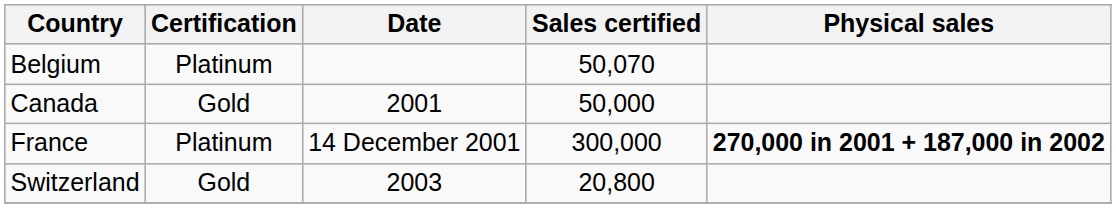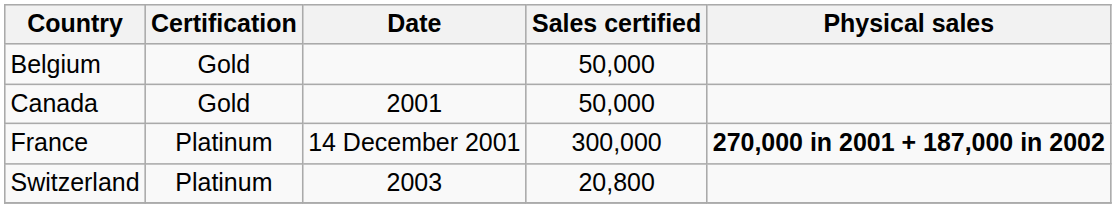 <table class="wikitable sortable">
 <tr>
 <th bgcolor="#ebf5ff">Country</th>
 <th bgcolor="#ebf5ff">Certification</th>
 <th bgcolor="#ebf5ff">Date</th>
 <th bgcolor="#ebf5ff">Sales certified</th>
 <th bgcolor="#ebf5ff">Physical sales</th>
 </tr>
 <tr>
 <td>Belgium</td>
-<td align="center">Platinum</td>
+<td align="center">Gold</td>
 <td align="center"></td>
-<td align="center">50,070</td>
+<td align="center">50,000</td>
 <td align="center"></td>
 </tr>
 <tr>
 <td>Canada</td>
 <td align="center">Gold</td>
 <td align="center">2001</td>
 <td align="center">50,000</td>
 <td align="center"></td>
 </tr>
 <tr>
 <td>France</td>
 <td align="center">Platinum</td>
 <td align="center">14 December 2001</td>
 <td align="center">300,000</td>
 <td align="center"><strong>270,000 in 2001 + 187,000 in 2002</strong></td>
 </tr>
 <tr>
 <td>Switzerland</td>
-<td align="center">Gold</td>
+<td align="center">Platinum</td>
 <td align="center">2003</td>
 <td align="center">20,800</td>
 <td align="center"></td>
 </tr>
 <tr>
 </tr>
 </table>
